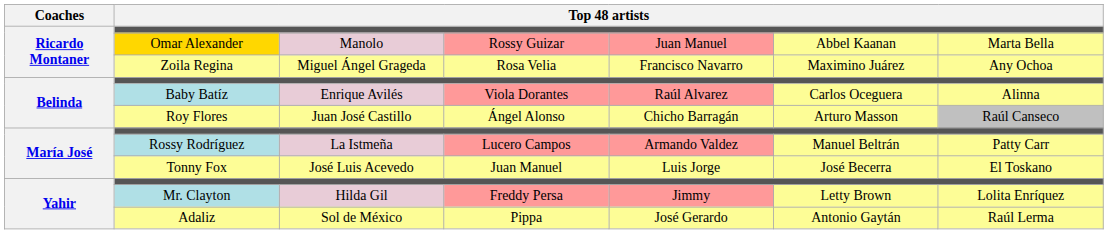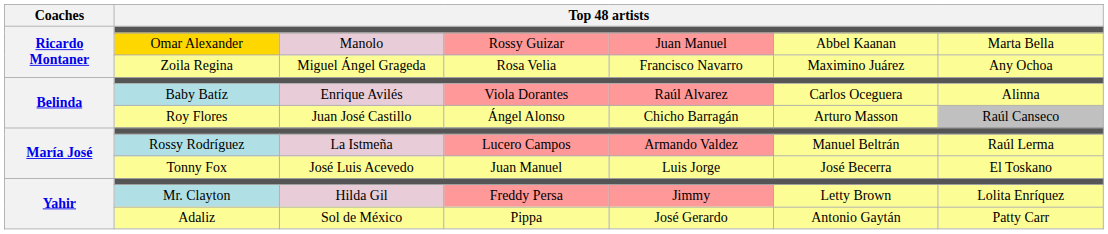 <table class="wikitable" style="text-align:center; width:100%">
 <tr>
 <th scope="col" width="10%">Coaches</th>
 <th scope="col" width="90%" colspan="10">Top 48 artists</th>
 </tr>
 <tr>
 <th rowspan="3"><a href='#'>Ricardo Montaner</a></th>
 <td colspan="7" style="background:#555"></td>
 </tr>
 <tr>
 <td style="background:gold; width:15%">Omar Alexander</td>
 <td style="background:#E8CCD7; width:15%">Manolo</td>
 <td style="background:#FF9999; width:15%">Rossy Guizar</td>
 <td style="background:#FF9999; width:15%">Juan Manuel</td>
 <td style="background:#FDFD96; width:15%">Abbel Kaanan</td>
 <td style="background:#FDFD96; width:15%">Marta Bella</td>
 </tr>
 <tr>
 <td style="background:#FDFD96">Zoila Regina</td>
 <td style="background:#FDFD96">Miguel Ángel Grageda</td>
 <td style="background:#FDFD96">Rosa Velia</td>
 <td style="background:#FDFD96">Francisco Navarro</td>
 <td style="background:#FDFD96">Maximino Juárez</td>
 <td style="background:#FDFD96">Any Ochoa</td>
 </tr>
 <tr>
 <th rowspan="3"><a href='#'>Belinda</a></th>
 <td colspan="7" style="background:#555"></td>
 </tr>
 <tr>
 <td style="background:#B0E0E6">Baby Batíz</td>
 <td style="background:#E8CCD7">Enrique Avilés</td>
 <td style="background:#FF9999">Viola Dorantes</td>
 <td style="background:#FF9999">Raúl Alvarez</td>
 <td style="background:#FDFD96">Carlos Oceguera</td>
 <td style="background:#FDFD96">Alinna</td>
 </tr>
 <tr>
 <td style="background:#FDFD96">Roy Flores</td>
 <td style="background:#FDFD96">Juan José Castillo</td>
 <td style="background:#FDFD96">Ángel Alonso</td>
 <td style="background:#FDFD96">Chicho Barragán</td>
 <td style="background:#FDFD96">Arturo Masson</td>
 <td style="background:silver">Raúl Canseco</td>
 </tr>
 <tr>
 <th rowspan="3"><a href='#'>María José</a></th>
 <td colspan="7" style="background:#555"></td>
 </tr>
 <tr>
 <td style="background:#B0E0E6">Rossy Rodríguez</td>
 <td style="background:#E8CCD7">La Istmeña</td>
 <td style="background:#FF9999">Lucero Campos</td>
 <td style="background:#FF9999">Armando Valdez</td>
 <td style="background:#FDFD96">Manuel Beltrán</td>
-<td style="background:#FDFD96">Patty Carr</td>
+<td style="background:#FDFD96">Raúl Lerma</td>
 </tr>
 <tr>
 <td style="background:#FDFD96">Tonny Fox</td>
 <td style="background:#FDFD96">José Luis Acevedo</td>
 <td style="background:#FDFD96">Juan Manuel</td>
 <td style="background:#FDFD96">Luis Jorge</td>
 <td style="background:#FDFD96">José Becerra</td>
 <td style="background:#FDFD96">El Toskano</td>
 </tr>
 <tr>
 <th rowspan="3"><a href='#'>Yahir</a></th>
 <td colspan="7" style="background:#555"></td>
 </tr>
 <tr>
 <td style="background:#B0E0E6">Mr. Clayton</td>
 <td style="background:#E8CCD7">Hilda Gil</td>
 <td style="background:#FF9999">Freddy Persa</td>
 <td style="background:#FF9999">Jimmy</td>
 <td style="background:#FDFD96">Letty Brown</td>
 <td style="background:#FDFD96">Lolita Enríquez</td>
 </tr>
 <tr>
 <td style="background:#FDFD96">Adaliz</td>
 <td style="background:#FDFD96">Sol de México</td>
 <td style="background:#FDFD96">Pippa</td>
 <td style="background:#FDFD96">José Gerardo</td>
 <td style="background:#FDFD96">Antonio Gaytán</td>
-<td style="background:#FDFD96">Raúl Lerma</td>
+<td style="background:#FDFD96">Patty Carr</td>
 </tr>
 </table>
